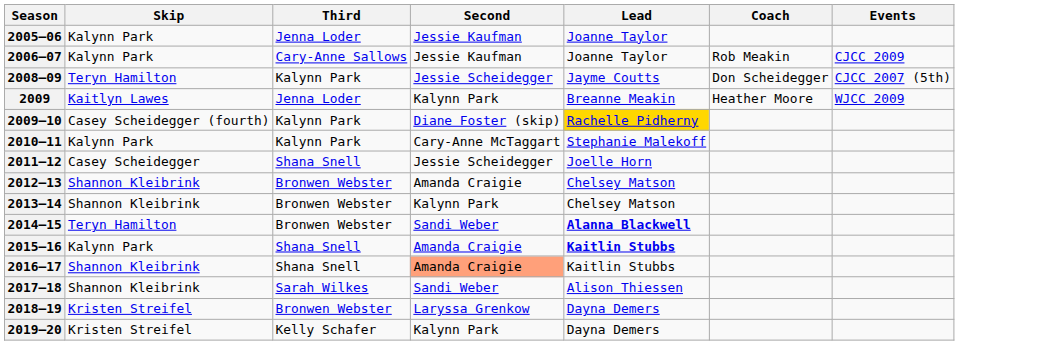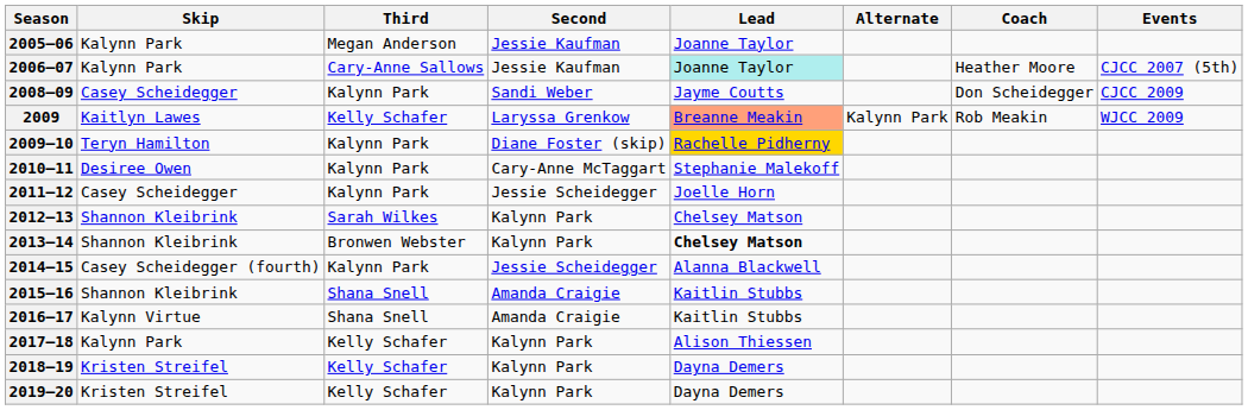 <table class="wikitable">
 <tr>
 <th scope="col">Season</th>
 <th scope="col">Skip</th>
 <th scope="col">Third</th>
 <th scope="col">Second</th>
 <th scope="col">Lead</th>
+<th scope="col">Alternate</th>
 <th scope="col">Coach</th>
 <th scope="col">Events</th>
 </tr>
 <tr>
 <th scope="row">2005–06</th>
 <td>Kalynn Park</td>
-<td><a href='#'>Jenna Loder</a></td>
+<td>Megan Anderson</td>
 <td><a href='#'>Jessie Kaufman</a></td>
 <td><a href='#'>Joanne Taylor</a></td>
+<td></td>
 <td></td>
 <td></td>
 </tr>
 <tr>
 <th scope="row">2006–07</th>
 <td>Kalynn Park</td>
 <td><a href='#'>Cary-Anne Sallows</a></td>
 <td>Jessie Kaufman</td>
-<td>Joanne Taylor</td>
-<td>Rob Meakin</td>
-<td><a href='#'>CJCC 2009</a> </td>
+<td style="background: paleturquoise;">Joanne Taylor</td>
+<td></td>
+<td>Heather Moore</td>
+<td><a href='#'>CJCC 2007</a> (5th)</td>
 </tr>
 <tr>
 <th scope="row">2008–09</th>
-<td><a href='#'>Teryn Hamilton</a></td>
+<td><a href='#'>Casey Scheidegger</a></td>
 <td>Kalynn Park</td>
-<td><a href='#'>Jessie Scheidegger</a></td>
+<td><a href='#'>Sandi Weber</a></td>
 <td><a href='#'>Jayme Coutts</a></td>
+<td></td>
 <td>Don Scheidegger</td>
-<td><a href='#'>CJCC 2007</a> (5th)</td>
+<td><a href='#'>CJCC 2009</a> </td>
 </tr>
 <tr>
 <th scope="row">2009</th>
 <td><a href='#'>Kaitlyn Lawes</a></td>
-<td><a href='#'>Jenna Loder</a></td>
+<td><a href='#'>Kelly Schafer</a></td>
+<td><a href='#'>Laryssa Grenkow</a></td>
+<td style="background: lightsalmon;"><a href='#'>Breanne Meakin</a></td>
 <td>Kalynn Park</td>
-<td><a href='#'>Breanne Meakin</a></td>
-<td>Heather Moore</td>
+<td>Rob Meakin</td>
 <td><a href='#'>WJCC 2009</a> </td>
 </tr>
 <tr>
 <th scope="row">2009–10</th>
-<td>Casey Scheidegger (fourth)</td>
+<td><a href='#'>Teryn Hamilton</a></td>
 <td>Kalynn Park</td>
 <td><a href='#'>Diane Foster</a> (skip)</td>
 <td style="background: gold;"><a href='#'>Rachelle Pidherny</a></td>
 <td></td>
 <td></td>
+<td></td>
 </tr>
 <tr>
 <th scope="row">2010–11</th>
-<td>Kalynn Park</td>
+<td><a href='#'>Desiree Owen</a></td>
 <td>Kalynn Park</td>
 <td>Cary-Anne McTaggart</td>
 <td><a href='#'>Stephanie Malekoff</a></td>
+<td></td>
 <td></td>
 <td></td>
 </tr>
 <tr>
 <th scope="row">2011–12</th>
 <td>Casey Scheidegger</td>
-<td><a href='#'>Shana Snell</a></td>
+<td>Kalynn Park</td>
 <td>Jessie Scheidegger</td>
 <td><a href='#'>Joelle Horn</a></td>
+<td></td>
 <td></td>
 <td></td>
 </tr>
 <tr>
 <th scope="row">2012–13</th>
 <td><a href='#'>Shannon Kleibrink</a></td>
-<td><a href='#'>Bronwen Webster</a></td>
-<td>Amanda Craigie</td>
+<td><a href='#'>Sarah Wilkes</a></td>
+<td>Kalynn Park</td>
 <td><a href='#'>Chelsey Matson</a></td>
+<td></td>
 <td></td>
 <td></td>
 </tr>
 <tr>
 <th scope="row">2013–14</th>
 <td>Shannon Kleibrink</td>
 <td>Bronwen Webster</td>
 <td>Kalynn Park</td>
-<td>Chelsey Matson</td>
+<td><strong>Chelsey Matson</strong></td>
+<td></td>
 <td></td>
 <td></td>
 </tr>
 <tr>
 <th scope="row">2014–15</th>
-<td><a href='#'>Teryn Hamilton</a></td>
-<td>Bronwen Webster</td>
-<td><a href='#'>Sandi Weber</a></td>
-<td><strong><a href='#'>Alanna Blackwell</a></strong></td>
+<td>Casey Scheidegger (fourth)</td>
+<td>Kalynn Park</td>
+<td><a href='#'>Jessie Scheidegger</a></td>
+<td><a href='#'>Alanna Blackwell</a></td>
+<td></td>
 <td></td>
 <td></td>
 </tr>
 <tr>
 <th scope="row">2015–16</th>
-<td>Kalynn Park</td>
+<td>Shannon Kleibrink</td>
 <td><a href='#'>Shana Snell</a></td>
 <td><a href='#'>Amanda Craigie</a></td>
-<td><strong><a href='#'>Kaitlin Stubbs</a></strong></td>
+<td><a href='#'>Kaitlin Stubbs</a></td>
+<td></td>
 <td></td>
 <td></td>
 </tr>
 <tr>
 <th scope="row">2016–17</th>
-<td><a href='#'>Shannon Kleibrink</a></td>
+<td>Kalynn Virtue</td>
 <td>Shana Snell</td>
-<td style="background: lightsalmon;">Amanda Craigie</td>
+<td>Amanda Craigie</td>
 <td>Kaitlin Stubbs</td>
+<td></td>
 <td></td>
 <td></td>
 </tr>
 <tr>
 <th scope="row">2017–18</th>
-<td>Shannon Kleibrink</td>
-<td><a href='#'>Sarah Wilkes</a></td>
-<td><a href='#'>Sandi Weber</a></td>
+<td>Kalynn Park</td>
+<td>Kelly Schafer</td>
+<td>Kalynn Park</td>
 <td><a href='#'>Alison Thiessen</a></td>
+<td></td>
 <td></td>
 <td></td>
 </tr>
 <tr>
 <th scope="row">2018–19</th>
 <td><a href='#'>Kristen Streifel</a></td>
-<td><a href='#'>Bronwen Webster</a></td>
-<td><a href='#'>Laryssa Grenkow</a></td>
+<td><a href='#'>Kelly Schafer</a></td>
+<td>Kalynn Park</td>
 <td><a href='#'>Dayna Demers</a></td>
+<td></td>
 <td></td>
 <td></td>
 </tr>
 <tr>
 <th scope="row">2019–20</th>
 <td>Kristen Streifel</td>
 <td>Kelly Schafer</td>
 <td>Kalynn Park</td>
 <td>Dayna Demers</td>
 <td></td>
 <td></td>
+<td></td>
 </tr>
 </table>
